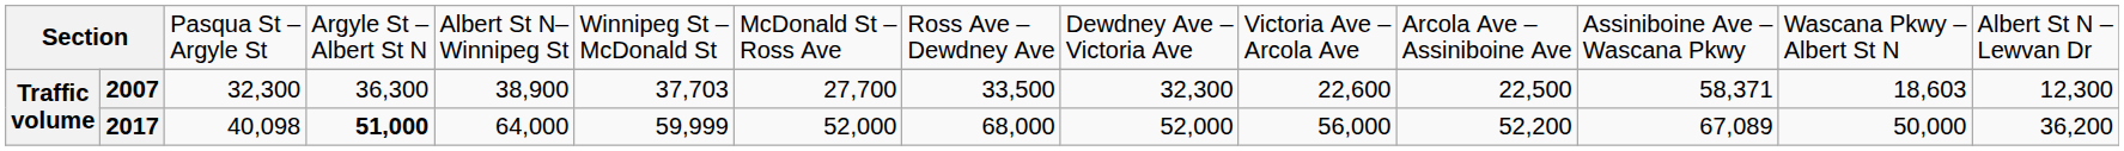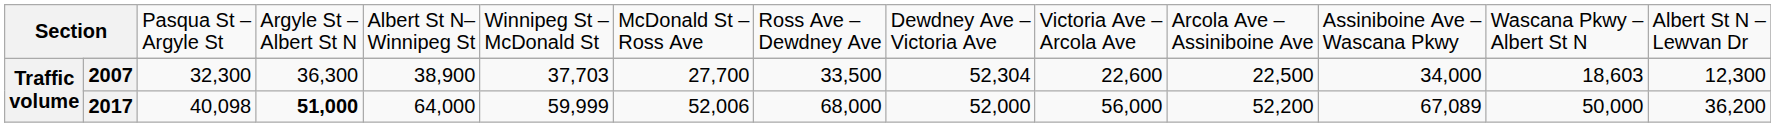 <table class="wikitable"  style="text-align:left; float:left; width:100%;">
 <tr>
 <th scope="row" colspan="2">Section</th>
 <td>Pasqua St –<br>Argyle St</td>
 <td>Argyle St –<br>Albert St N</td>
 <td>Albert St N–<br>Winnipeg St</td>
 <td>Winnipeg St –<br>McDonald St</td>
 <td>McDonald St –<br>Ross Ave</td>
 <td>Ross Ave –<br>Dewdney Ave</td>
 <td>Dewdney Ave –<br>Victoria Ave</td>
 <td>Victoria Ave –<br>Arcola Ave</td>
 <td>Arcola Ave –<br>Assiniboine Ave</td>
 <td>Assiniboine Ave –<br>Wascana Pkwy</td>
 <td>Wascana Pkwy –<br>Albert St N</td>
 <td>Albert St N –<br>Lewvan Dr</td>
 </tr>
 <tr style="text-align:right;">
 <th scope="row" rowspan="4">Traffic<br>volume</th>
 </tr>
 <tr style="text-align:right;">
 <th scope="row">2007</th>
 <td>32,300</td>
 <td>36,300</td>
 <td>38,900</td>
 <td>37,703</td>
 <td>27,700</td>
 <td>33,500</td>
-<td>32,300</td>
+<td>52,304</td>
 <td>22,600</td>
 <td>22,500</td>
-<td>58,371</td>
+<td>34,000</td>
 <td>18,603</td>
 <td>12,300</td>
 </tr>
 <tr style="text-align:right;">
 <th scope="row">2017</th>
 <td>40,098</td>
 <td><strong>51,000</strong></td>
 <td>64,000</td>
 <td>59,999</td>
-<td>52,000</td>
+<td>52,006</td>
 <td>68,000</td>
 <td>52,000</td>
 <td>56,000</td>
 <td>52,200</td>
 <td>67,089</td>
 <td>50,000</td>
 <td>36,200</td>
 </tr>
 </table>
